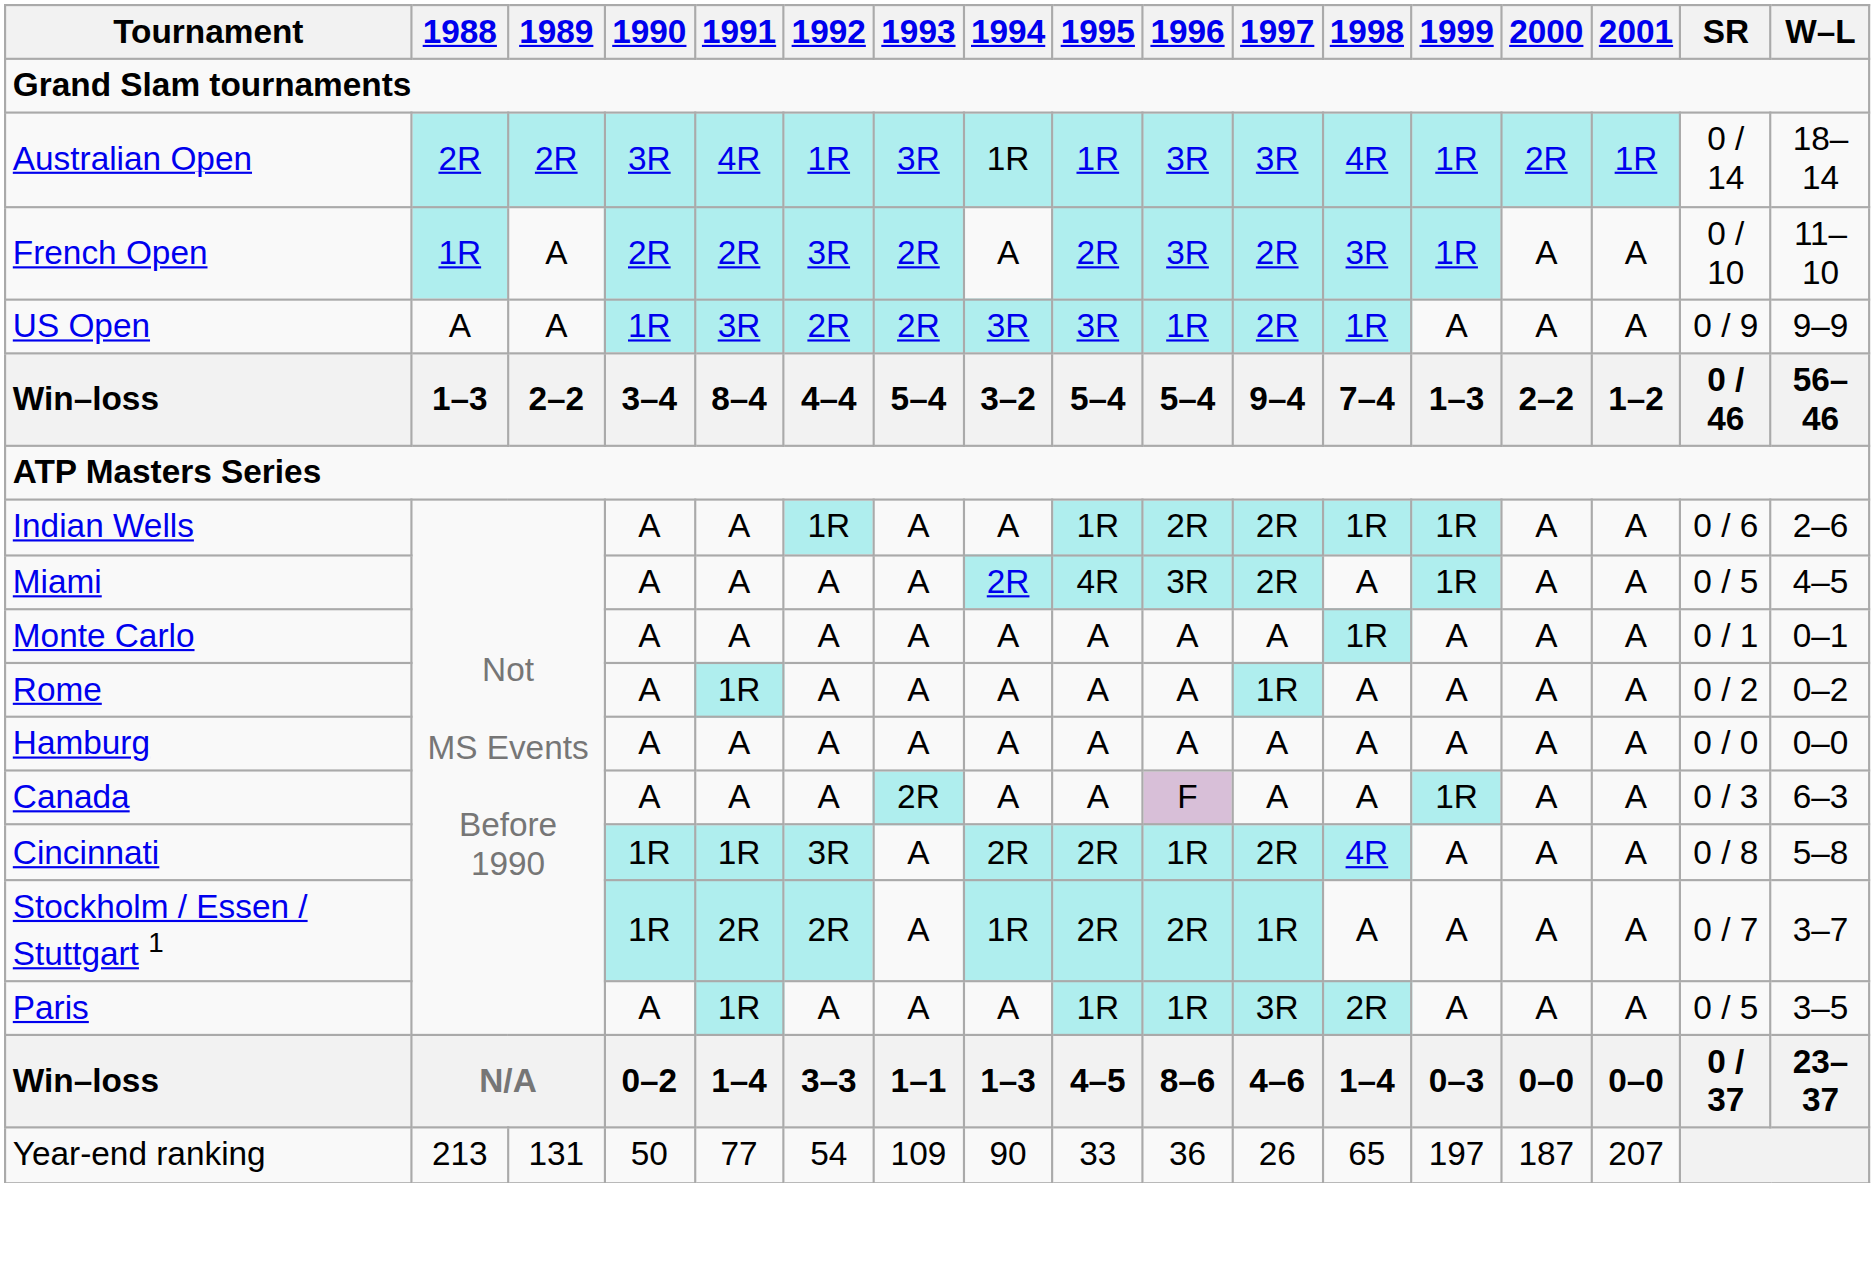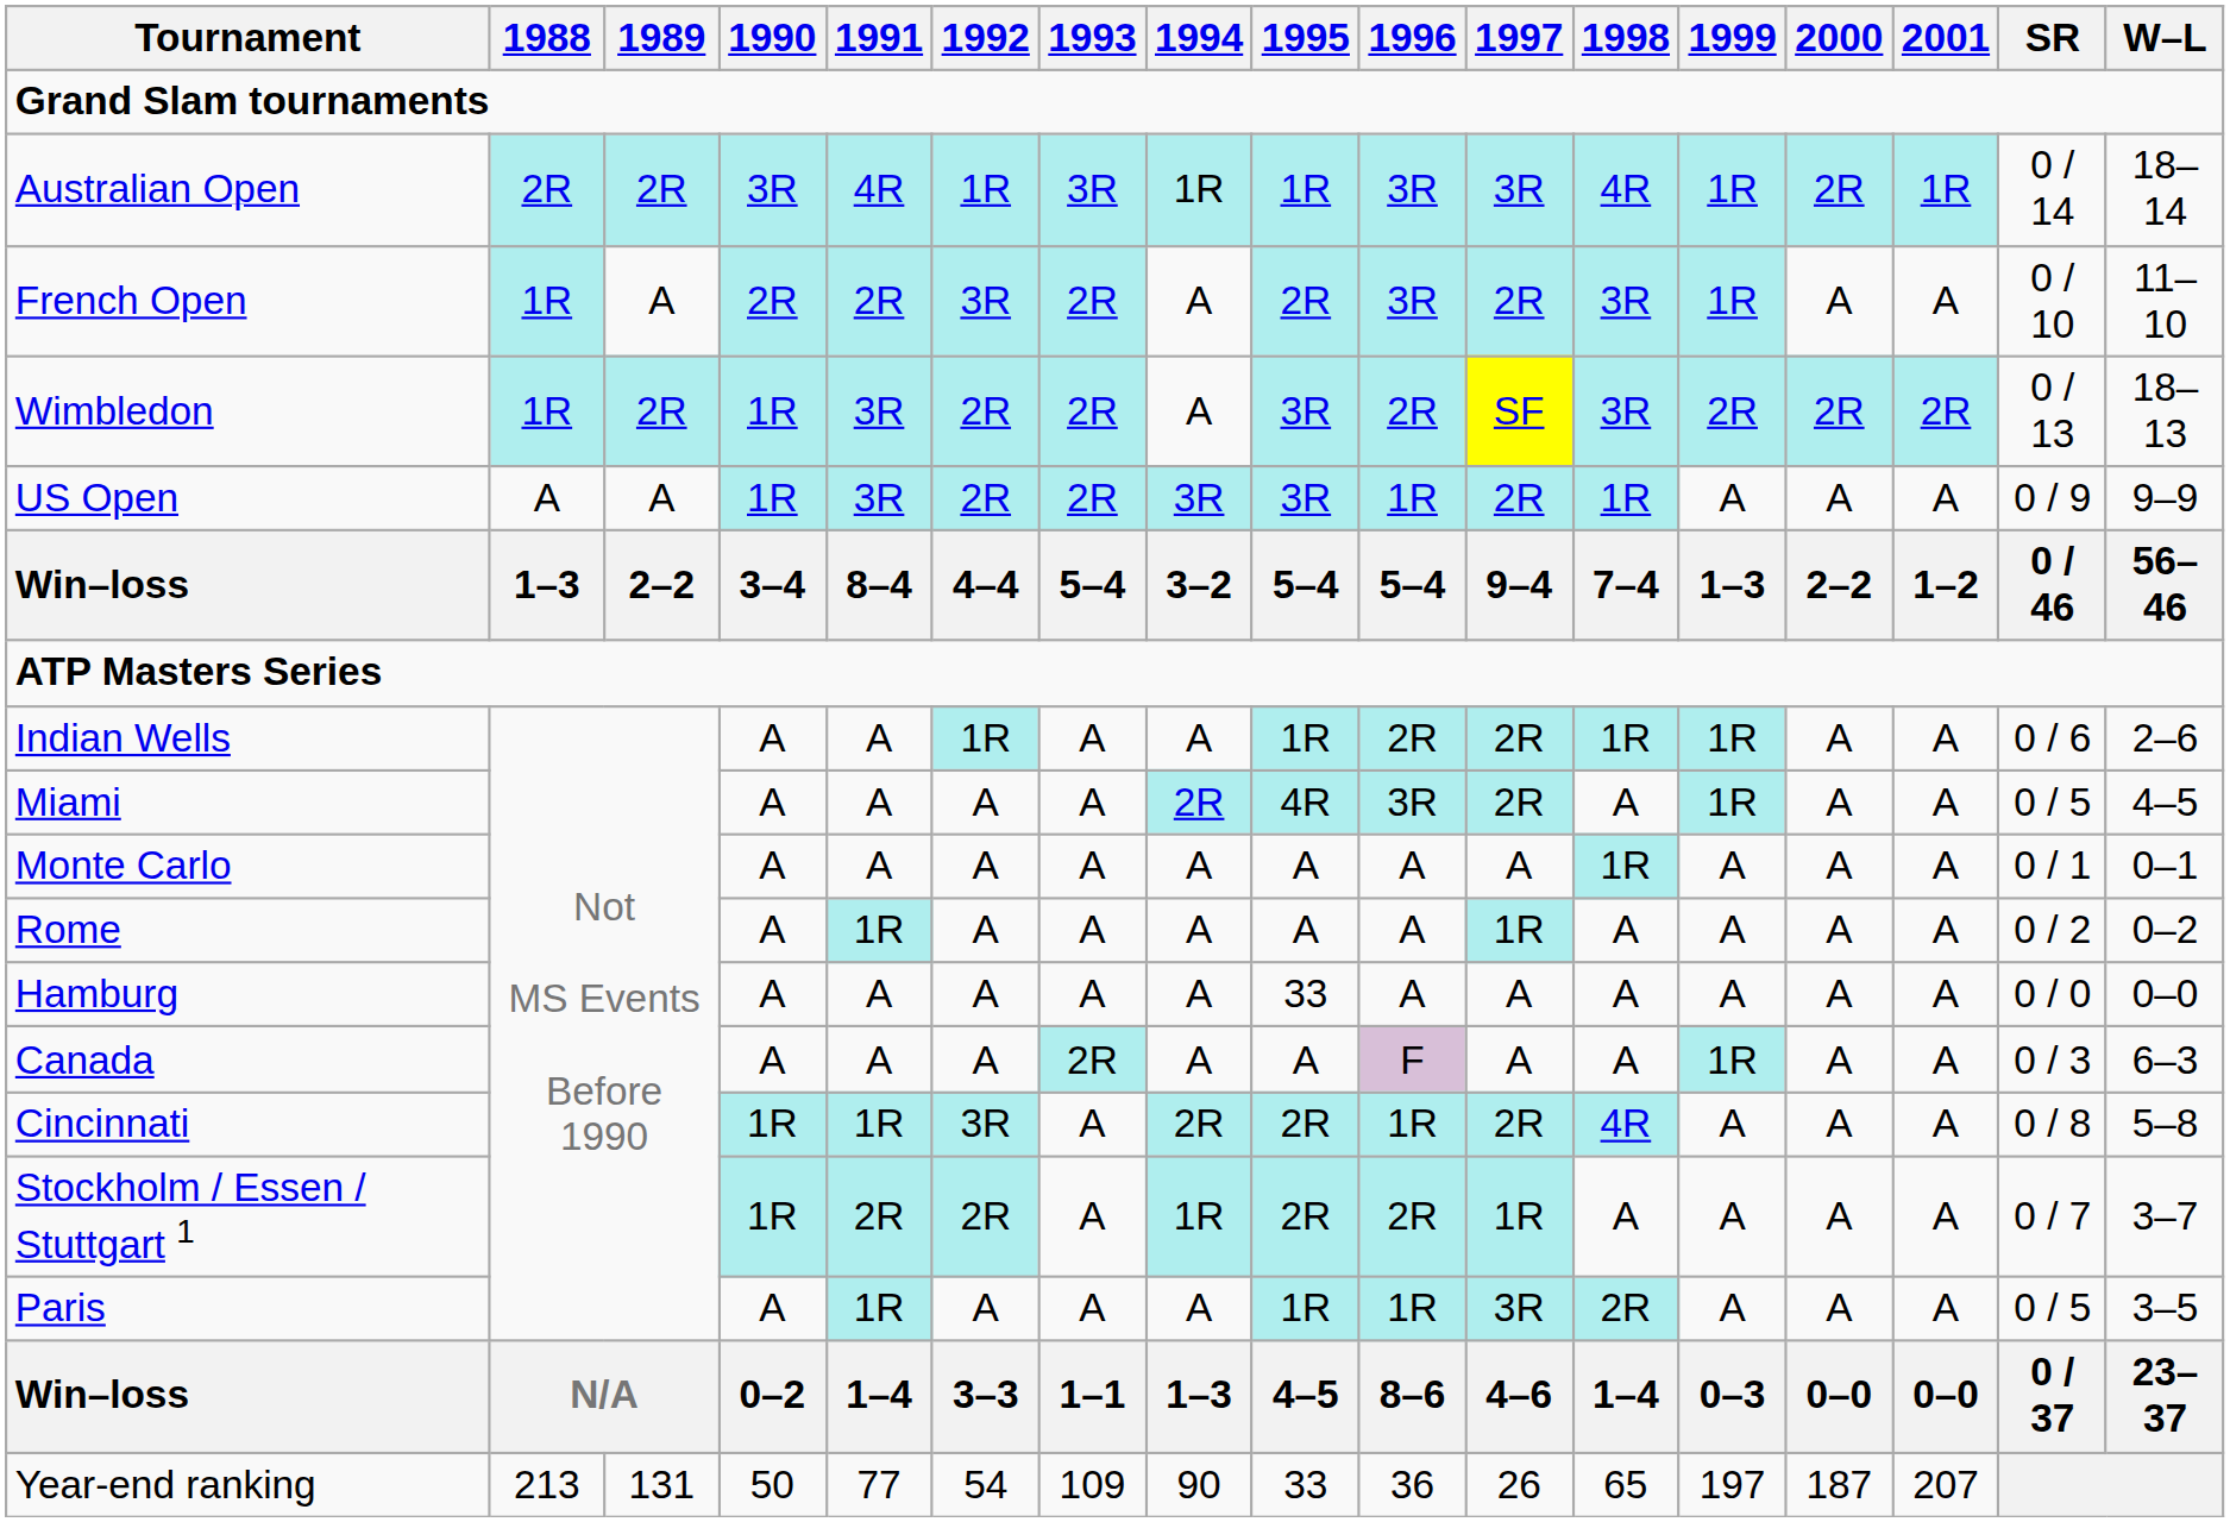 <table class=wikitable style=text-align:center;font-size:97%>
 <tr>
 <th>Tournament</th>
 <th><a href='#'>1988</a></th>
 <th><a href='#'>1989</a></th>
 <th><a href='#'>1990</a></th>
 <th><a href='#'>1991</a></th>
 <th><a href='#'>1992</a></th>
 <th><a href='#'>1993</a></th>
 <th><a href='#'>1994</a></th>
 <th><a href='#'>1995</a></th>
 <th><a href='#'>1996</a></th>
 <th><a href='#'>1997</a></th>
 <th><a href='#'>1998</a></th>
 <th><a href='#'>1999</a></th>
 <th><a href='#'>2000</a></th>
 <th><a href='#'>2001</a></th>
 <th>SR</th>
 <th>W–L</th>
 </tr>
 <tr>
 <td colspan=17 align=left><strong>Grand Slam tournaments</strong></td>
 </tr>
 <tr>
 <td align=left><a href='#'>Australian Open</a></td>
 <td bgcolor=afeeee><a href='#'>2R</a></td>
 <td bgcolor=afeeee><a href='#'>2R</a></td>
 <td bgcolor=afeeee><a href='#'>3R</a></td>
 <td bgcolor=afeeee><a href='#'>4R</a></td>
 <td bgcolor=afeeee><a href='#'>1R</a></td>
 <td bgcolor=afeeee><a href='#'>3R</a></td>
 <td bgcolor=afeeee>1R</td>
 <td bgcolor=afeeee><a href='#'>1R</a></td>
 <td bgcolor=afeeee><a href='#'>3R</a></td>
 <td bgcolor=afeeee><a href='#'>3R</a></td>
 <td bgcolor=afeeee><a href='#'>4R</a></td>
 <td bgcolor=afeeee><a href='#'>1R</a></td>
 <td bgcolor=afeeee><a href='#'>2R</a></td>
 <td bgcolor=afeeee><a href='#'>1R</a></td>
 <td>0 / 14</td>
 <td>18–14</td>
 </tr>
 <tr>
 <td align=left><a href='#'>French Open</a></td>
 <td bgcolor=afeeee><a href='#'>1R</a></td>
 <td>A</td>
 <td bgcolor=afeeee><a href='#'>2R</a></td>
 <td bgcolor=afeeee><a href='#'>2R</a></td>
 <td bgcolor=afeeee><a href='#'>3R</a></td>
 <td bgcolor=afeeee><a href='#'>2R</a></td>
 <td>A</td>
 <td bgcolor=afeeee><a href='#'>2R</a></td>
 <td bgcolor=afeeee><a href='#'>3R</a></td>
 <td bgcolor=afeeee><a href='#'>2R</a></td>
 <td bgcolor=afeeee><a href='#'>3R</a></td>
 <td bgcolor=afeeee><a href='#'>1R</a></td>
 <td>A</td>
 <td>A</td>
 <td>0 / 10</td>
 <td>11–10</td>
+</tr>
+<tr>
+<td align=left><a href='#'>Wimbledon</a></td>
+<td bgcolor=afeeee><a href='#'>1R</a></td>
+<td bgcolor=afeeee><a href='#'>2R</a></td>
+<td bgcolor=afeeee><a href='#'>1R</a></td>
+<td bgcolor=afeeee><a href='#'>3R</a></td>
+<td bgcolor=afeeee><a href='#'>2R</a></td>
+<td bgcolor=afeeee><a href='#'>2R</a></td>
+<td>A</td>
+<td bgcolor=afeeee><a href='#'>3R</a></td>
+<td bgcolor=afeeee><a href='#'>2R</a></td>
+<td bgcolor=yellow><a href='#'>SF</a></td>
+<td bgcolor=afeeee><a href='#'>3R</a></td>
+<td bgcolor=afeeee><a href='#'>2R</a></td>
+<td bgcolor=afeeee><a href='#'>2R</a></td>
+<td bgcolor=afeeee><a href='#'>2R</a></td>
+<td>0 / 13</td>
+<td>18–13</td>
 </tr>
 <tr>
 <td align=left><a href='#'>US Open</a></td>
 <td>A</td>
 <td>A</td>
 <td bgcolor=afeeee><a href='#'>1R</a></td>
 <td bgcolor=afeeee><a href='#'>3R</a></td>
 <td bgcolor=afeeee><a href='#'>2R</a></td>
 <td bgcolor=afeeee><a href='#'>2R</a></td>
 <td bgcolor=afeeee><a href='#'>3R</a></td>
 <td bgcolor=afeeee><a href='#'>3R</a></td>
 <td bgcolor=afeeee><a href='#'>1R</a></td>
 <td bgcolor=afeeee><a href='#'>2R</a></td>
 <td bgcolor=afeeee><a href='#'>1R</a></td>
 <td>A</td>
 <td>A</td>
 <td>A</td>
 <td>0 / 9</td>
 <td>9–9</td>
 </tr>
 <tr>
 <th style=text-align:left>Win–loss</th>
 <th>1–3</th>
 <th>2–2</th>
 <th>3–4</th>
 <th>8–4</th>
 <th>4–4</th>
 <th>5–4</th>
 <th>3–2</th>
 <th>5–4</th>
 <th>5–4</th>
 <th>9–4</th>
 <th>7–4</th>
 <th>1–3</th>
 <th>2–2</th>
 <th>1–2</th>
 <th>0 / 46</th>
 <th>56–46</th>
 </tr>
 <tr>
 <td colspan=17 align=left><strong>ATP Masters Series</strong></td>
 </tr>
 <tr>
 <td align=left><a href='#'>Indian Wells</a></td>
 <td colspan=2 rowspan=9 style=color:#767676>Not<br><br>MS Events<br><br>Before 1990</td>
 <td>A</td>
 <td>A</td>
 <td bgcolor=afeeee>1R</td>
 <td>A</td>
 <td>A</td>
 <td bgcolor=afeeee>1R</td>
 <td bgcolor=afeeee>2R</td>
 <td bgcolor=afeeee>2R</td>
 <td bgcolor=afeeee>1R</td>
 <td bgcolor=afeeee>1R</td>
 <td>A</td>
 <td>A</td>
 <td>0 / 6</td>
 <td>2–6</td>
 </tr>
 <tr>
 <td align=left><a href='#'>Miami</a></td>
 <td>A</td>
 <td>A</td>
 <td>A</td>
 <td>A</td>
 <td bgcolor=afeeee><a href='#'>2R</a></td>
 <td bgcolor=afeeee>4R</td>
 <td bgcolor=afeeee>3R</td>
 <td bgcolor=afeeee>2R</td>
 <td>A</td>
 <td bgcolor=afeeee>1R</td>
 <td>A</td>
 <td>A</td>
 <td>0 / 5</td>
 <td>4–5</td>
 </tr>
 <tr>
 <td align=left><a href='#'>Monte Carlo</a></td>
 <td>A</td>
 <td>A</td>
 <td>A</td>
 <td>A</td>
 <td>A</td>
 <td>A</td>
 <td>A</td>
 <td>A</td>
 <td bgcolor=afeeee>1R</td>
 <td>A</td>
 <td>A</td>
 <td>A</td>
 <td>0 / 1</td>
 <td>0–1</td>
 </tr>
 <tr>
 <td align=left><a href='#'>Rome</a></td>
 <td>A</td>
 <td bgcolor=afeeee>1R</td>
 <td>A</td>
 <td>A</td>
 <td>A</td>
 <td>A</td>
 <td>A</td>
 <td bgcolor=afeeee>1R</td>
 <td>A</td>
 <td>A</td>
 <td>A</td>
 <td>A</td>
 <td>0 / 2</td>
 <td>0–2</td>
 </tr>
 <tr>
 <td align=left><a href='#'>Hamburg</a></td>
 <td>A</td>
 <td>A</td>
 <td>A</td>
 <td>A</td>
 <td>A</td>
-<td>A</td>
+<td>33</td>
 <td>A</td>
 <td>A</td>
 <td>A</td>
 <td>A</td>
 <td>A</td>
 <td>A</td>
 <td>0 / 0</td>
 <td>0–0</td>
 </tr>
 <tr>
 <td align=left><a href='#'>Canada</a></td>
 <td>A</td>
 <td>A</td>
 <td>A</td>
 <td bgcolor=afeeee>2R</td>
 <td>A</td>
 <td>A</td>
 <td bgcolor=D8BFD8>F</td>
 <td>A</td>
 <td>A</td>
 <td bgcolor=afeeee>1R</td>
 <td>A</td>
 <td>A</td>
 <td>0 / 3</td>
 <td>6–3</td>
 </tr>
 <tr>
 <td align=left><a href='#'>Cincinnati</a></td>
 <td bgcolor=afeeee>1R</td>
 <td bgcolor=afeeee>1R</td>
 <td bgcolor=afeeee>3R</td>
 <td>A</td>
 <td bgcolor=afeeee>2R</td>
 <td bgcolor=afeeee>2R</td>
 <td bgcolor=afeeee>1R</td>
 <td bgcolor=afeeee>2R</td>
 <td bgcolor=afeeee><a href='#'>4R</a></td>
 <td>A</td>
 <td>A</td>
 <td>A</td>
 <td>0 / 8</td>
 <td>5–8</td>
 </tr>
 <tr>
 <td align=left><a href='#'>Stockholm / Essen / Stuttgart</a> <sup>1</sup></td>
 <td bgcolor=afeeee>1R</td>
 <td bgcolor=afeeee>2R</td>
 <td bgcolor=afeeee>2R</td>
 <td>A</td>
 <td bgcolor=afeeee>1R</td>
 <td bgcolor=afeeee>2R</td>
 <td bgcolor=afeeee>2R</td>
 <td bgcolor=afeeee>1R</td>
 <td>A</td>
 <td>A</td>
 <td>A</td>
 <td>A</td>
 <td>0 / 7</td>
 <td>3–7</td>
 </tr>
 <tr>
 <td align=left><a href='#'>Paris</a></td>
 <td>A</td>
 <td bgcolor=afeeee>1R</td>
 <td>A</td>
 <td>A</td>
 <td>A</td>
 <td bgcolor=afeeee>1R</td>
 <td bgcolor=afeeee>1R</td>
 <td bgcolor=afeeee>3R</td>
 <td bgcolor=afeeee>2R</td>
 <td>A</td>
 <td>A</td>
 <td>A</td>
 <td>0 / 5</td>
 <td>3–5</td>
 </tr>
 <tr>
 <th style=text-align:left>Win–loss</th>
 <th colspan=2 style=color:#767676>N/A</th>
 <th>0–2</th>
 <th>1–4</th>
 <th>3–3</th>
 <th>1–1</th>
 <th>1–3</th>
 <th>4–5</th>
 <th>8–6</th>
 <th>4–6</th>
 <th>1–4</th>
 <th>0–3</th>
 <th>0–0</th>
 <th>0–0</th>
 <th>0 / 37</th>
 <th>23–37</th>
 </tr>
 <tr>
 <td align=left>Year-end ranking</td>
 <td>213</td>
 <td>131</td>
 <td>50</td>
 <td>77</td>
 <td>54</td>
 <td>109</td>
 <td>90</td>
 <td>33</td>
 <td>36</td>
 <td>26</td>
 <td>65</td>
 <td>197</td>
 <td>187</td>
 <td>207</td>
 <th colspan=2></th>
 </tr>
 </table>
